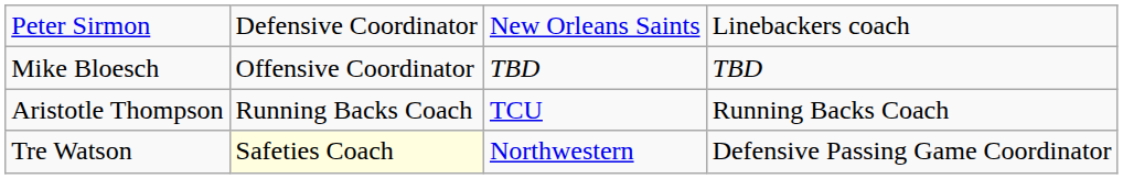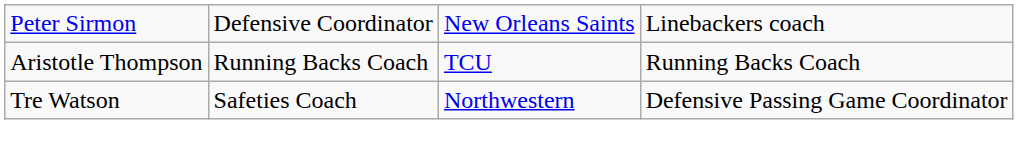 <table class="wikitable">
 <tr>
 <td><a href='#'>Peter Sirmon</a></td>
 <td>Defensive Coordinator</td>
 <td><a href='#'>New Orleans Saints</a></td>
 <td>Linebackers coach</td>
-</tr>
-<tr>
-<td>Mike Bloesch</td>
-<td>Offensive Coordinator</td>
-<td><em>TBD</em></td>
-<td><em>TBD</em></td>
 </tr>
 <tr>
 <td>Aristotle Thompson</td>
 <td>Running Backs Coach</td>
 <td><a href='#'>TCU</a></td>
 <td>Running Backs Coach</td>
 </tr>
 <tr>
 <td>Tre Watson</td>
-<td style="background: lightyellow;">Safeties Coach</td>
+<td>Safeties Coach</td>
 <td><a href='#'>Northwestern</a></td>
 <td>Defensive Passing Game Coordinator</td>
 </tr>
 </table>
